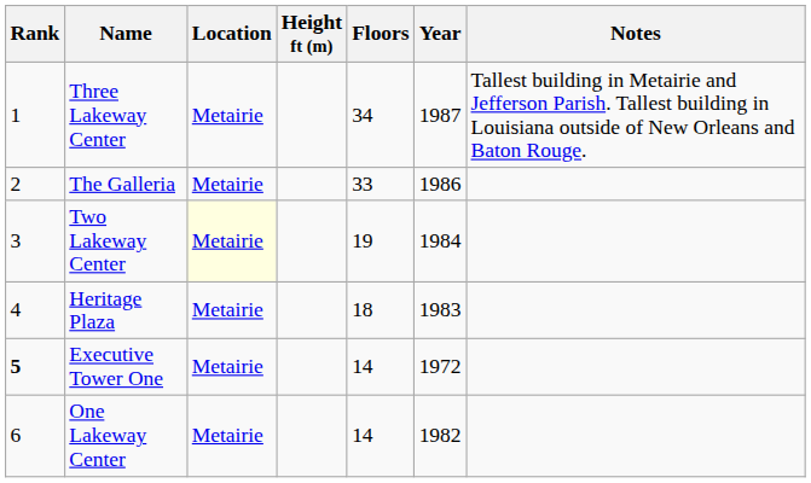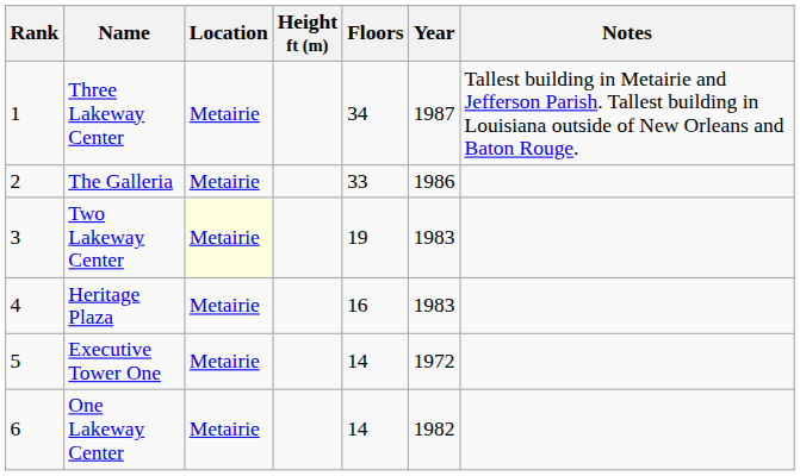 <table class="wikitable sortable">
 <tr>
 <th class="unsortable">Rank</th>
 <th>Name</th>
 <th>Location</th>
 <th>Height<br><small>ft (m)</small></th>
 <th>Floors</th>
 <th>Year</th>
 <th class="unsortable">Notes</th>
 </tr>
 <tr>
 <td>1</td>
 <td><a href='#'>Three Lakeway Center</a></td>
 <td><a href='#'>Metairie</a></td>
 <td></td>
 <td>34</td>
 <td>1987</td>
 <td>Tallest building in Metairie and <a href='#'>Jefferson Parish</a>. Tallest building in Louisiana outside of New Orleans and <a href='#'>Baton Rouge</a>.</td>
 </tr>
 <tr>
 <td>2</td>
 <td><a href='#'>The Galleria</a></td>
 <td><a href='#'>Metairie</a></td>
 <td></td>
 <td>33</td>
 <td>1986</td>
 <td></td>
 </tr>
 <tr>
 <td>3</td>
 <td><a href='#'>Two Lakeway Center</a></td>
 <td style="background: lightyellow;"><a href='#'>Metairie</a></td>
 <td></td>
 <td>19</td>
-<td>1984</td>
+<td>1983</td>
 <td></td>
 </tr>
 <tr>
 <td>4</td>
 <td><a href='#'>Heritage Plaza</a></td>
 <td><a href='#'>Metairie</a></td>
 <td></td>
-<td>18</td>
+<td>16</td>
 <td>1983</td>
 <td></td>
 </tr>
 <tr>
-<td><strong>5</strong></td>
+<td>5</td>
 <td><a href='#'>Executive Tower One</a></td>
 <td><a href='#'>Metairie</a></td>
 <td></td>
 <td>14</td>
 <td>1972</td>
 <td></td>
 </tr>
 <tr>
 <td>6</td>
 <td><a href='#'>One Lakeway Center</a></td>
 <td><a href='#'>Metairie</a></td>
 <td></td>
 <td>14</td>
 <td>1982</td>
 <td></td>
 </tr>
 </table>
